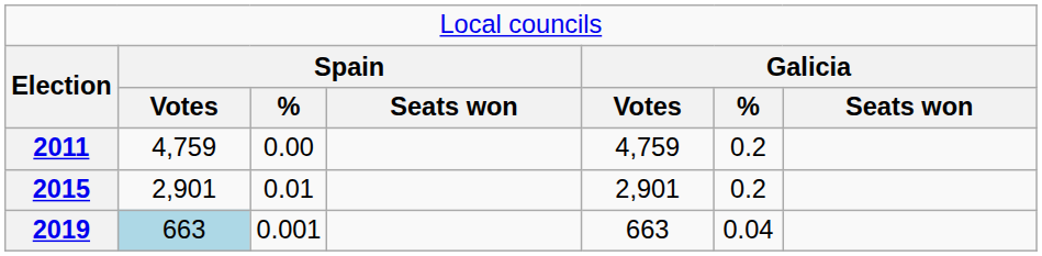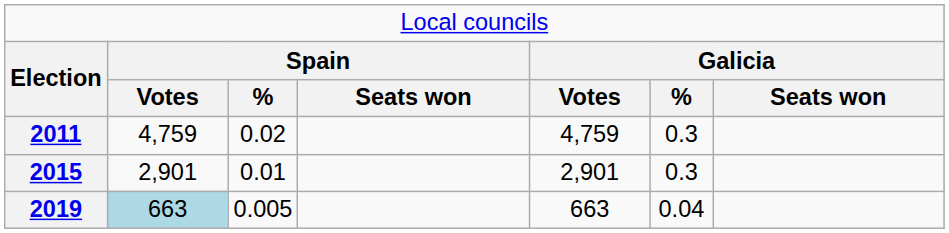 <table class="wikitable" style="text-align:center;">
 <tr>
 <td colspan="8"><a href='#'>Local councils</a></td>
 </tr>
 <tr>
 <th width="50px" rowspan="2">Election</th>
 <th colspan="3">Spain</th>
 <th colspan="3">Galicia</th>
 </tr>
 <tr>
 <th width="75px">Votes</th>
 <th width="35px">%</th>
 <th width="150px">Seats won</th>
 <th width="75px">Votes</th>
 <th width="35px">%</th>
 <th width="150px">Seats won</th>
 </tr>
 <tr>
 <th><a href='#'>2011</a></th>
 <td>4,759</td>
-<td>0.00</td>
+<td>0.02</td>
 <td></td>
 <td>4,759</td>
-<td>0.2</td>
+<td>0.3</td>
 <td></td>
 </tr>
 <tr>
 <th><a href='#'>2015</a></th>
 <td>2,901</td>
 <td>0.01</td>
 <td></td>
 <td>2,901</td>
-<td>0.2</td>
+<td>0.3</td>
 <td></td>
 </tr>
 <tr>
 <th><a href='#'>2019</a></th>
 <td style="background: lightblue;">663</td>
-<td>0.001</td>
+<td>0.005</td>
 <td></td>
 <td>663</td>
 <td>0.04</td>
 <td></td>
 </tr>
 </table>
